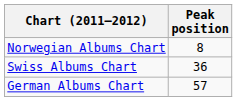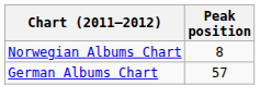 <table class="wikitable">
 <tr>
 <th>Chart (2011–2012)</th>
 <th>Peak<br>position</th>
 </tr>
 <tr>
 <td><a href='#'>Norwegian Albums Chart</a></td>
 <td align="center">8</td>
 </tr>
 <tr>
-<td><a href='#'>Swiss Albums Chart</a></td>
-<td align="center">36</td>
-</tr>
-<tr>
 <td><a href='#'>German Albums Chart</a></td>
 <td align="center">57</td>
 </tr>
 </table>
